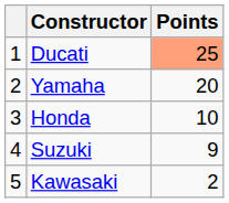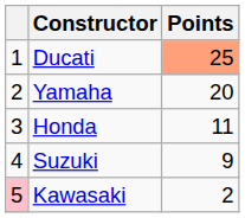 <table class="wikitable" style="font-size: 95%;">
 <tr>
 <th></th>
 <th>Constructor</th>
 <th>Points</th>
 </tr>
 <tr>
 <td align=center>1</td>
 <td> <a href='#'>Ducati</a></td>
 <td align=right style="background: lightsalmon;">25</td>
 </tr>
 <tr>
 <td align=center>2</td>
 <td> <a href='#'>Yamaha</a></td>
 <td align=right>20</td>
 </tr>
 <tr>
 <td align=center>3</td>
 <td> <a href='#'>Honda</a></td>
-<td align=right>10</td>
+<td align=right>11</td>
 </tr>
 <tr>
 <td align=center>4</td>
 <td> <a href='#'>Suzuki</a></td>
 <td align=right>9</td>
 </tr>
 <tr>
-<td align=center>5</td>
+<td align=center style="background: pink;">5</td>
 <td> <a href='#'>Kawasaki</a></td>
 <td align=right>2</td>
 </tr>
 </table>
